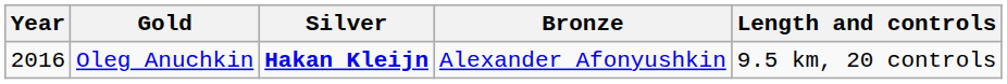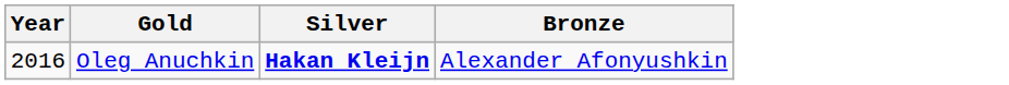 <table class="wikitable">
 <tr>
 <th>Year</th>
 <th>Gold</th>
 <th>Silver</th>
 <th>Bronze</th>
-<th>Length and controls</th>
 </tr>
 <tr>
 <td>2016</td>
 <td> <a href='#'>Oleg Anuchkin</a></td>
 <td><strong> <a href='#'>Hakan Kleijn</a></strong></td>
 <td> <a href='#'>Alexander Afonyushkin</a></td>
-<td>9.5 km, 20 controls</td>
 </tr>
 </table>
